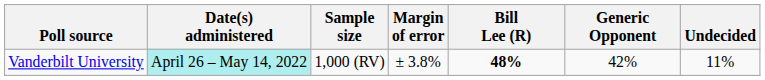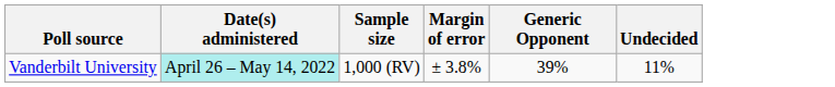 <table class="wikitable" style="font-size:90%;text-align:center;">
 <tr valign=bottom>
 <th>Poll source</th>
 <th>Date(s)<br>administered</th>
 <th>Sample<br>size</th>
 <th>Margin<br>of error</th>
-<th style="width:100px;">Bill<br>Lee (R)</th>
 <th style="width:100px;">Generic<br>Opponent</th>
 <th>Undecided</th>
 </tr>
 <tr>
 <td style="text-align:left;"><a href='#'>Vanderbilt University</a></td>
 <td style="background: paleturquoise;">April 26 – May 14, 2022</td>
 <td>1,000 (RV)</td>
 <td>± 3.8%</td>
-<td><strong>48%</strong></td>
-<td>42%</td>
+<td>39%</td>
 <td>11%</td>
 </tr>
 </table>
